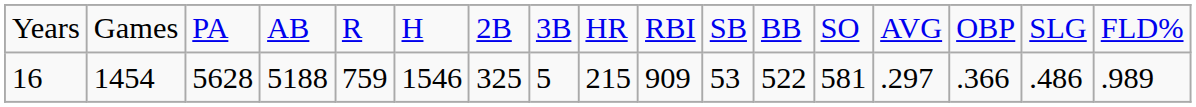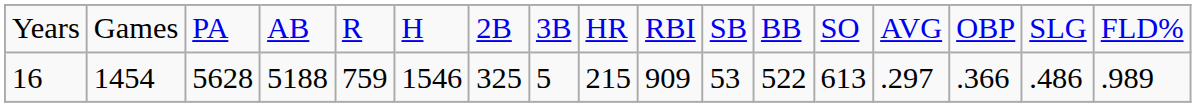 <table class="wikitable">
 <tr>
 <td>Years</td>
 <td>Games</td>
 <td><a href='#'>PA</a></td>
 <td><a href='#'>AB</a></td>
 <td><a href='#'>R</a></td>
 <td><a href='#'>H</a></td>
 <td><a href='#'>2B</a></td>
 <td><a href='#'>3B</a></td>
 <td><a href='#'>HR</a></td>
 <td><a href='#'>RBI</a></td>
 <td><a href='#'>SB</a></td>
 <td><a href='#'>BB</a></td>
 <td><a href='#'>SO</a></td>
 <td><a href='#'>AVG</a></td>
 <td><a href='#'>OBP</a></td>
 <td><a href='#'>SLG</a></td>
 <td><a href='#'>FLD%</a></td>
 </tr>
 <tr>
 <td>16</td>
 <td>1454</td>
 <td>5628</td>
 <td>5188</td>
 <td>759</td>
 <td>1546</td>
 <td>325</td>
 <td>5</td>
 <td>215</td>
 <td>909</td>
 <td>53</td>
 <td>522</td>
-<td>581</td>
+<td>613</td>
 <td>.297</td>
 <td>.366</td>
 <td>.486</td>
 <td>.989</td>
 </tr>
 </table>
